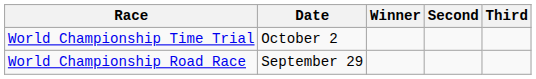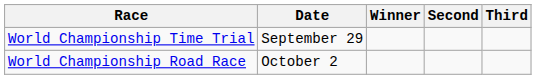 <table class="wikitable">
 <tr>
 <th>Race</th>
 <th>Date</th>
 <th>Winner</th>
 <th>Second</th>
 <th>Third</th>
 </tr>
 <tr>
 <td><a href='#'>World Championship Time Trial</a></td>
-<td>October 2</td>
+<td>September 29</td>
 <td></td>
 <td></td>
 <td></td>
 </tr>
 <tr>
 <td><a href='#'>World Championship Road Race</a></td>
-<td>September 29</td>
+<td>October 2</td>
 <td></td>
 <td></td>
 <td></td>
 </tr>
 </table>
